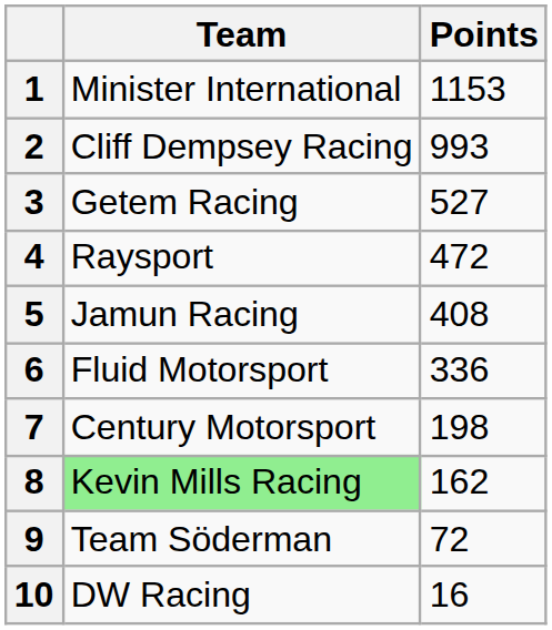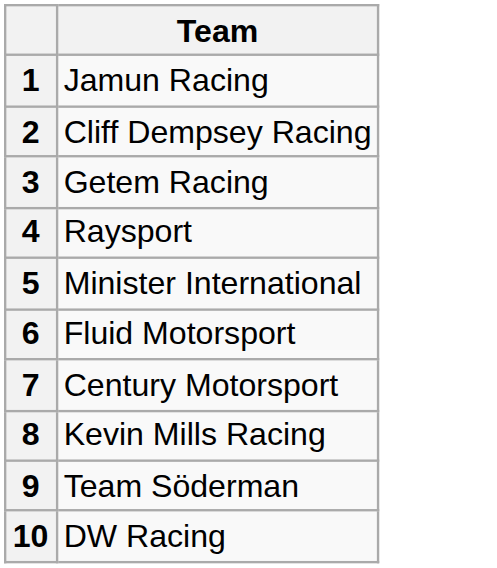 <table class="wikitable" style="font-size:85%;">
 <tr>
 <th></th>
 <th>Team</th>
-<th>Points</th>
 </tr>
 <tr>
 <th>1</th>
-<td> Minister International</td>
-<td>1153</td>
+<td> Jamun Racing</td>
 </tr>
 <tr>
 <th>2</th>
 <td> Cliff Dempsey Racing</td>
-<td>993</td>
 </tr>
 <tr>
 <th>3</th>
 <td> Getem Racing</td>
-<td>527</td>
 </tr>
 <tr>
 <th>4</th>
 <td> Raysport</td>
-<td>472</td>
 </tr>
 <tr>
 <th>5</th>
-<td> Jamun Racing</td>
-<td>408</td>
+<td> Minister International</td>
 </tr>
 <tr>
 <th>6</th>
 <td> Fluid Motorsport</td>
-<td>336</td>
 </tr>
 <tr>
 <th>7</th>
 <td> Century Motorsport</td>
-<td>198</td>
 </tr>
 <tr>
 <th>8</th>
-<td style="background: lightgreen;"> Kevin Mills Racing</td>
-<td>162</td>
+<td> Kevin Mills Racing</td>
 </tr>
 <tr>
 <th>9</th>
 <td> Team Söderman</td>
-<td>72</td>
 </tr>
 <tr>
 <th>10</th>
 <td> DW Racing</td>
-<td>16</td>
 </tr>
 </table>
